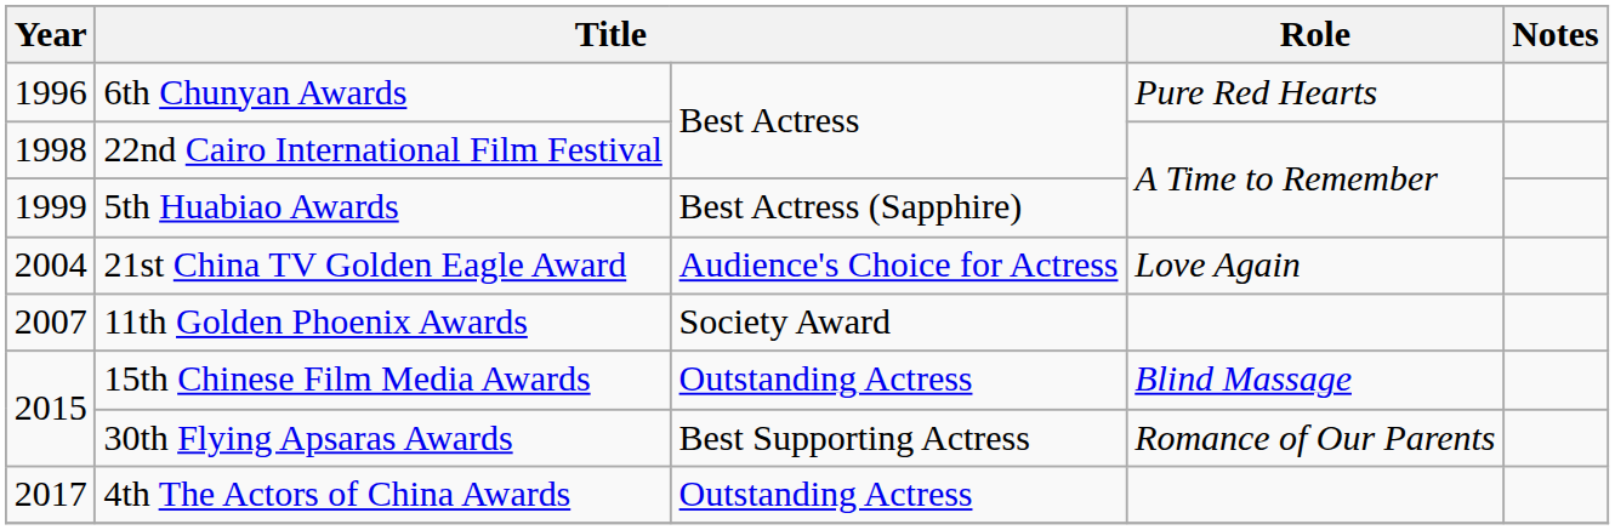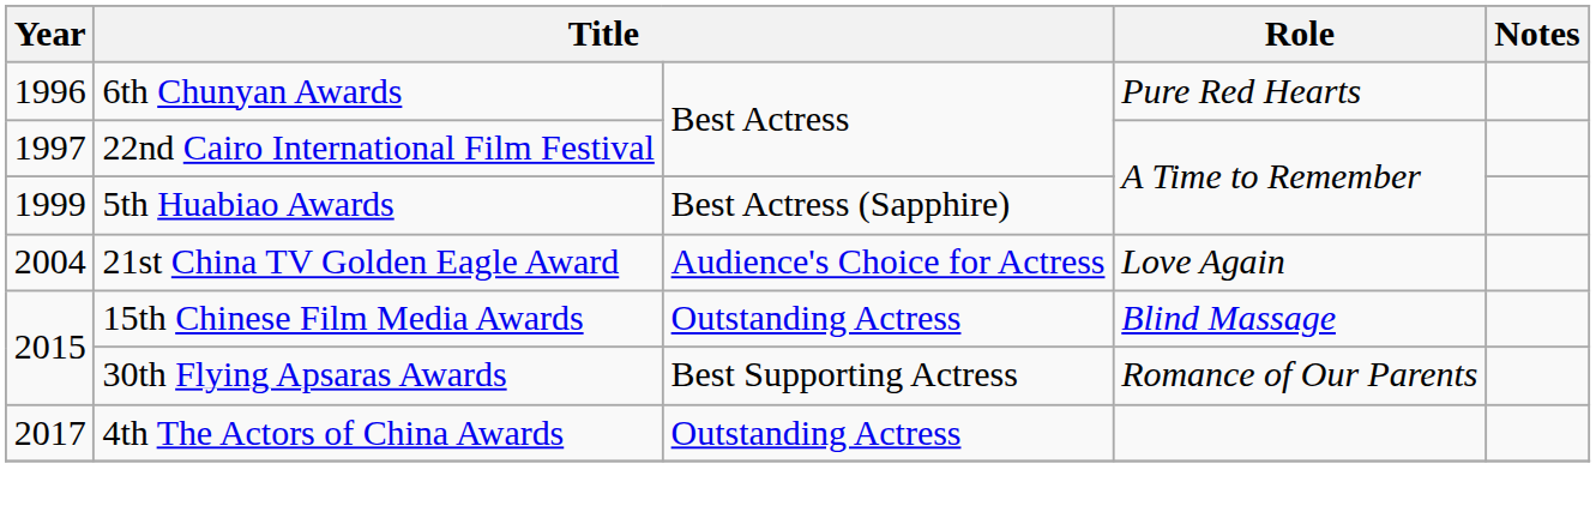 <table class="wikitable sortable">
 <tr>
 <th>Year</th>
 <th colspan=2>Title</th>
 <th>Role</th>
 <th class="unsortable">Notes</th>
 </tr>
 <tr>
 <td>1996</td>
 <td>6th <a href='#'>Chunyan Awards</a></td>
 <td rowspan=2>Best Actress</td>
 <td><em>Pure Red Hearts</em></td>
 <td></td>
 </tr>
 <tr>
-<td>1998</td>
+<td>1997</td>
 <td>22nd <a href='#'>Cairo International Film Festival</a></td>
 <td rowspan=2><em>A Time to Remember</em></td>
 <td></td>
 </tr>
 <tr>
 <td>1999</td>
 <td>5th <a href='#'>Huabiao Awards</a></td>
 <td>Best Actress (Sapphire)</td>
 <td></td>
 </tr>
 <tr>
 <td>2004</td>
 <td>21st <a href='#'>China TV Golden Eagle Award</a></td>
 <td><a href='#'>Audience's Choice for Actress</a></td>
 <td><em>Love Again</em></td>
-<td></td>
-</tr>
-<tr>
-<td>2007</td>
-<td>11th <a href='#'>Golden Phoenix Awards</a></td>
-<td>Society Award</td>
-<td></td>
 <td></td>
 </tr>
 <tr>
 <td rowspan=2>2015</td>
 <td>15th <a href='#'>Chinese Film Media Awards</a></td>
 <td><a href='#'>Outstanding Actress</a></td>
 <td><em><a href='#'>Blind Massage</a></em></td>
 <td></td>
 </tr>
 <tr>
 <td>30th <a href='#'>Flying Apsaras Awards</a></td>
 <td>Best Supporting Actress</td>
 <td><em>Romance of Our Parents</em></td>
 <td></td>
 </tr>
 <tr>
 <td>2017</td>
 <td>4th <a href='#'>The Actors of China Awards</a></td>
 <td><a href='#'>Outstanding Actress</a></td>
 <td></td>
 <td></td>
 </tr>
 <tr>
 </tr>
 </table>
